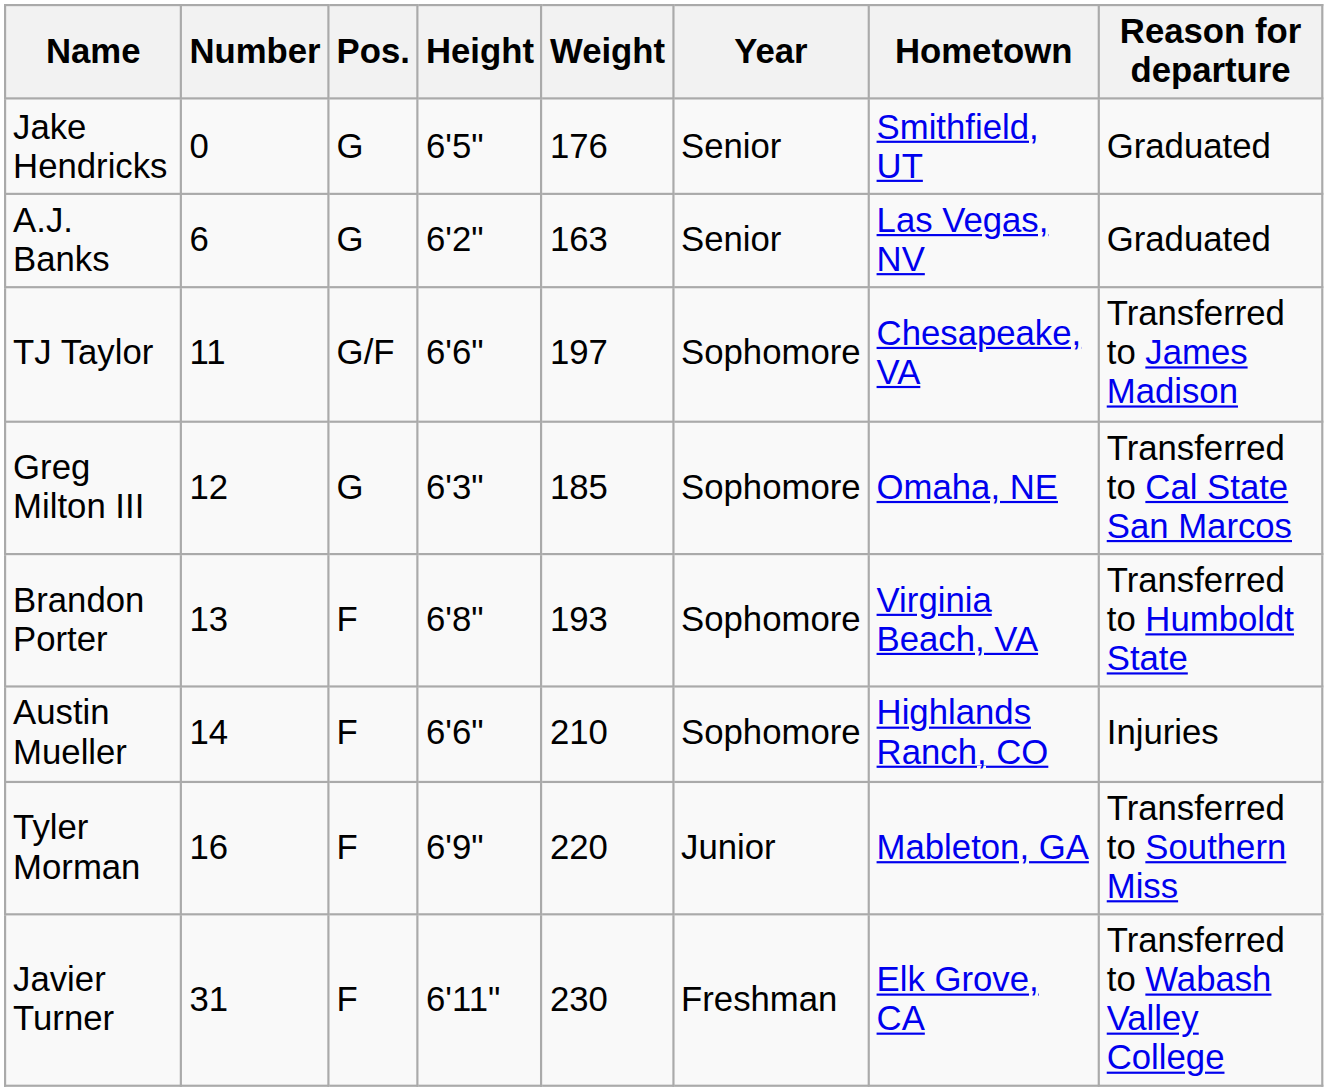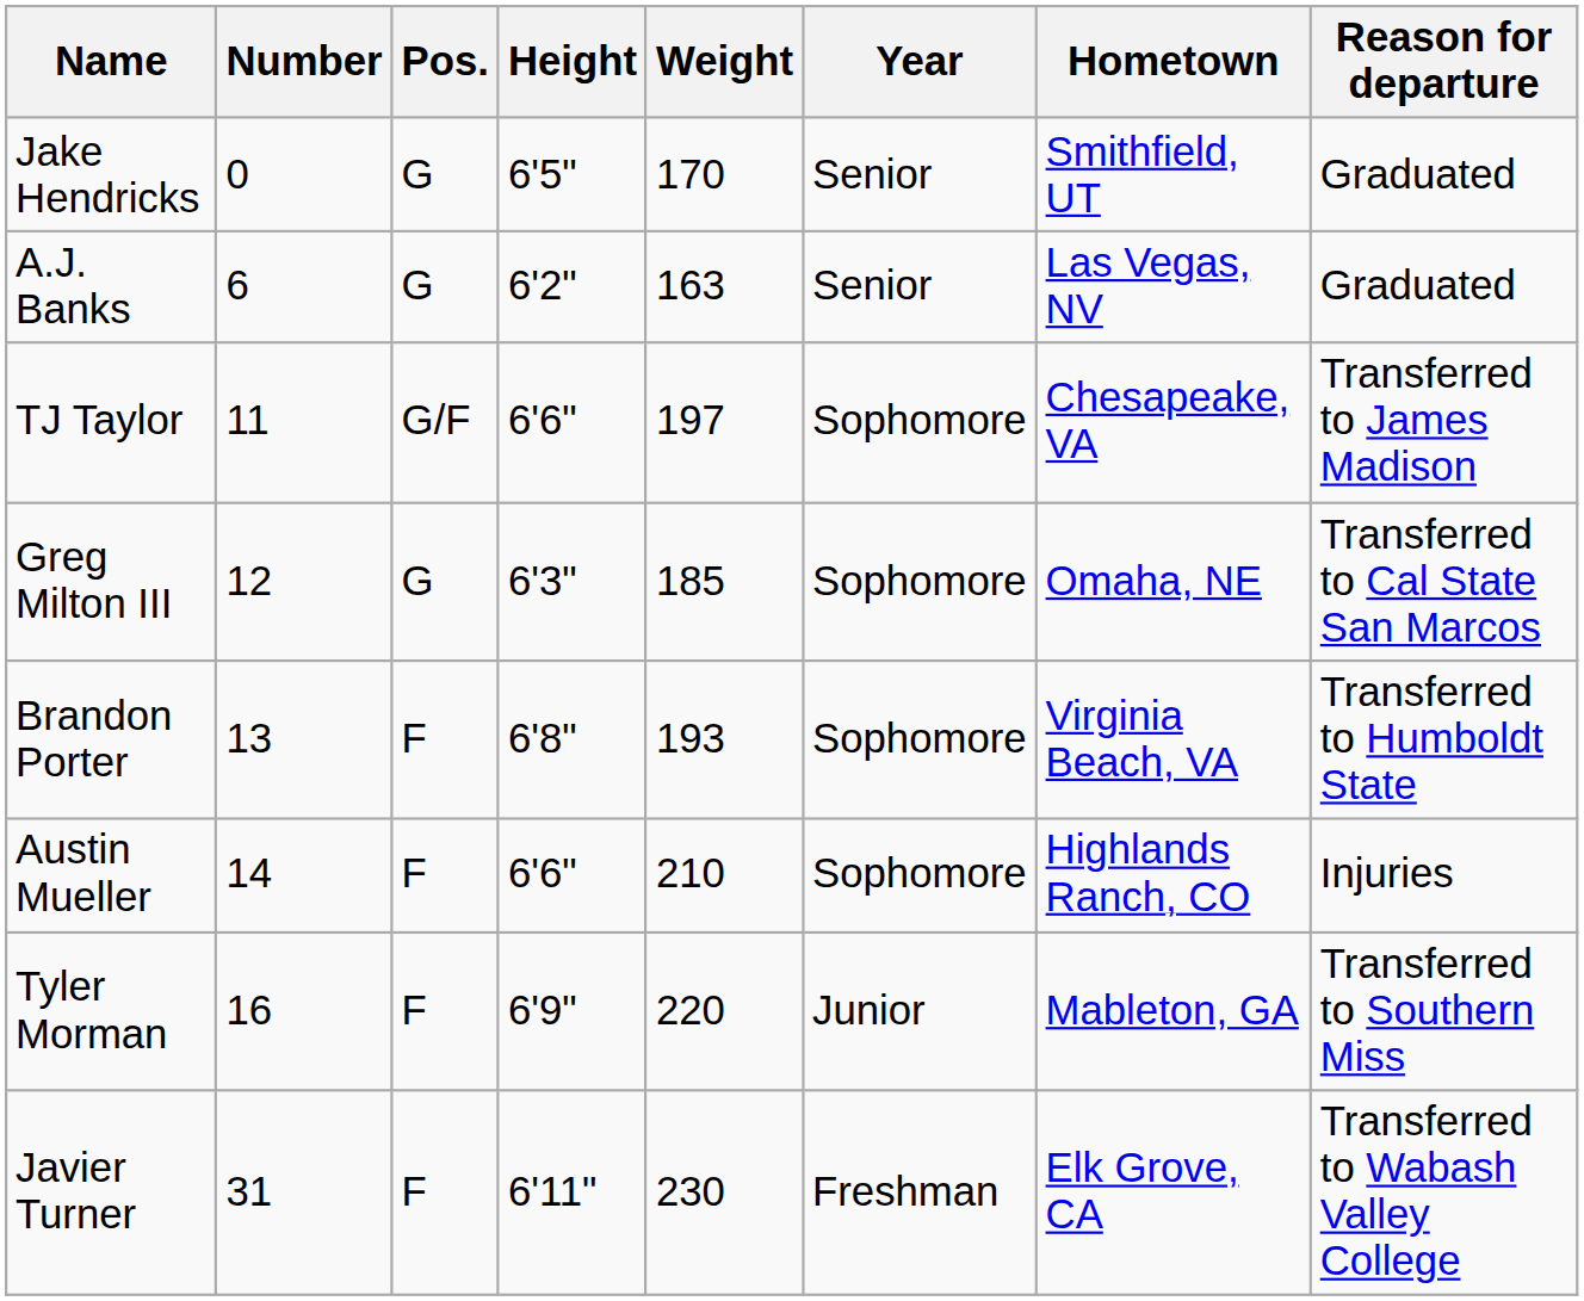 <table class="wikitable sortable" border="1">
 <tr>
 <th>Name</th>
 <th>Number</th>
 <th>Pos.</th>
 <th>Height</th>
 <th>Weight</th>
 <th>Year</th>
 <th>Hometown</th>
 <th clss="unsortable">Reason for departure</th>
 </tr>
 <tr>
 <td>Jake Hendricks</td>
 <td>0</td>
 <td>G</td>
 <td>6'5"</td>
-<td>176</td>
+<td>170</td>
 <td>Senior</td>
 <td><a href='#'>Smithfield, UT</a></td>
 <td>Graduated</td>
 </tr>
 <tr>
 <td>A.J. Banks</td>
 <td>6</td>
 <td>G</td>
 <td>6'2"</td>
 <td>163</td>
 <td>Senior</td>
 <td><a href='#'>Las Vegas, NV</a></td>
 <td>Graduated</td>
 </tr>
 <tr>
 <td>TJ Taylor</td>
 <td>11</td>
 <td>G/F</td>
 <td>6'6"</td>
 <td>197</td>
 <td>Sophomore</td>
 <td><a href='#'>Chesapeake, VA</a></td>
 <td>Transferred to <a href='#'>James Madison</a></td>
 </tr>
 <tr>
 <td>Greg Milton III</td>
 <td>12</td>
 <td>G</td>
 <td>6'3"</td>
 <td>185</td>
 <td>Sophomore</td>
 <td><a href='#'>Omaha, NE</a></td>
 <td>Transferred to <a href='#'>Cal State San Marcos</a></td>
 </tr>
 <tr>
 <td>Brandon Porter</td>
 <td>13</td>
 <td>F</td>
 <td>6'8"</td>
 <td>193</td>
 <td>Sophomore</td>
 <td><a href='#'>Virginia Beach, VA</a></td>
 <td>Transferred to <a href='#'>Humboldt State</a></td>
 </tr>
 <tr>
 <td>Austin Mueller</td>
 <td>14</td>
 <td>F</td>
 <td>6'6"</td>
 <td>210</td>
 <td>Sophomore</td>
 <td><a href='#'>Highlands Ranch, CO</a></td>
 <td>Injuries</td>
 </tr>
 <tr>
 <td>Tyler Morman</td>
 <td>16</td>
 <td>F</td>
 <td>6'9"</td>
 <td>220</td>
 <td>Junior</td>
 <td><a href='#'>Mableton, GA</a></td>
 <td>Transferred to <a href='#'>Southern Miss</a></td>
 </tr>
 <tr>
 <td>Javier Turner</td>
 <td>31</td>
 <td>F</td>
 <td>6'11"</td>
 <td>230</td>
 <td>Freshman</td>
 <td><a href='#'>Elk Grove, CA</a></td>
 <td>Transferred to <a href='#'>Wabash Valley College</a></td>
 </tr>
 </table>
